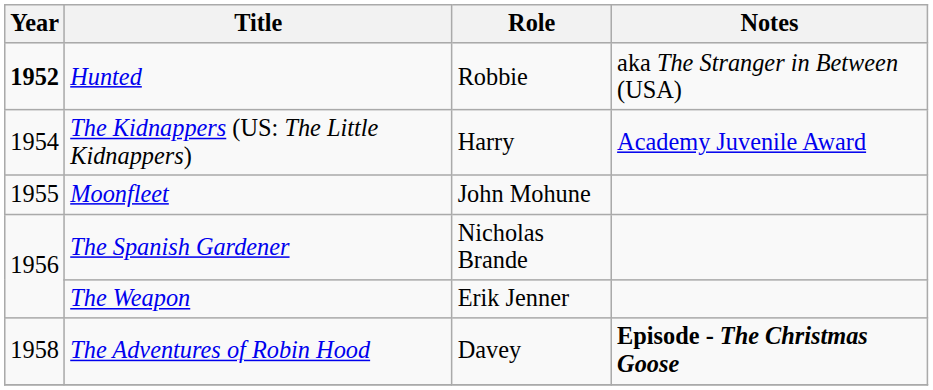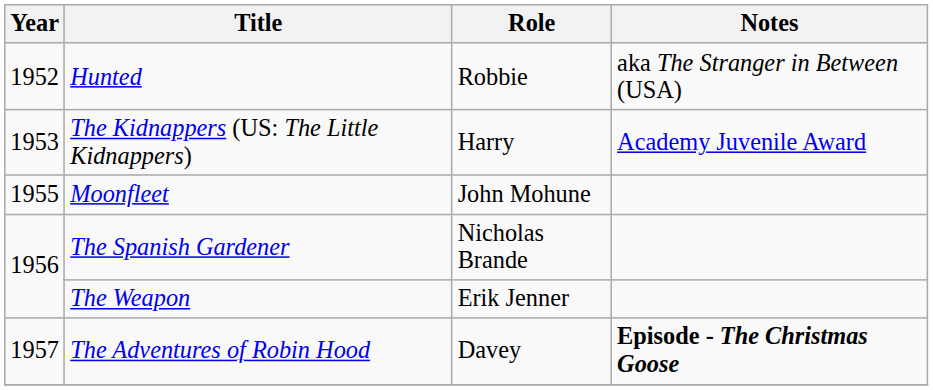 <table class="wikitable sortable plainrowheaders">
 <tr>
 <th scope="col">Year</th>
 <th scope="col">Title</th>
 <th scope="col">Role</th>
 <th scope="col" class="unsortable">Notes</th>
 </tr>
 <tr>
-<td><strong>1952</strong></td>
+<td>1952</td>
 <td><em><a href='#'>Hunted</a></em></td>
 <td>Robbie</td>
 <td>aka <em>The Stranger in Between</em> (USA)</td>
 </tr>
 <tr>
-<td>1954</td>
+<td>1953</td>
 <td><em><a href='#'>The Kidnappers</a></em> (US: <em>The Little Kidnappers</em>)</td>
 <td>Harry</td>
 <td><a href='#'>Academy Juvenile Award</a></td>
 </tr>
 <tr>
 <td>1955</td>
 <td><em><a href='#'>Moonfleet</a></em></td>
 <td>John Mohune</td>
 <td></td>
 </tr>
 <tr>
 <td rowspan=2>1956</td>
 <td><em><a href='#'>The Spanish Gardener</a></em></td>
 <td>Nicholas Brande</td>
 <td></td>
 </tr>
 <tr>
 <td><em><a href='#'>The Weapon</a></em></td>
 <td>Erik Jenner</td>
 <td></td>
 </tr>
 <tr>
-<td>1958</td>
+<td>1957</td>
 <td><em><a href='#'>The Adventures of Robin Hood</a></em></td>
 <td>Davey</td>
 <td><strong>Episode - <em>The Christmas Goose</em></strong></td>
 </tr>
 <tr>
 </tr>
 </table>
